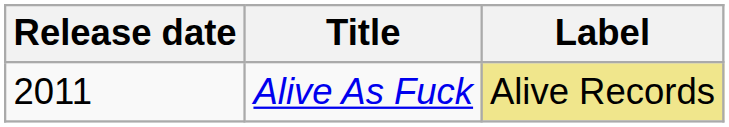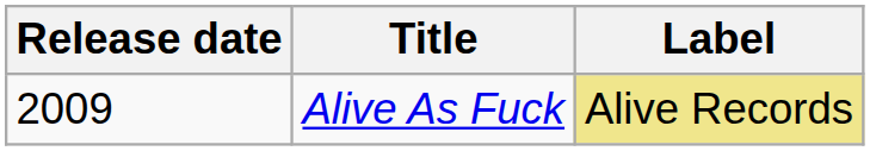 <table class="wikitable">
 <tr>
 <th>Release date</th>
 <th>Title</th>
 <th>Label</th>
 </tr>
 <tr>
-<td>2011</td>
+<td>2009</td>
 <td><em><a href='#'>Alive As Fuck</a></em></td>
 <td style="background: khaki;">Alive Records</td>
 </tr>
 </table>
